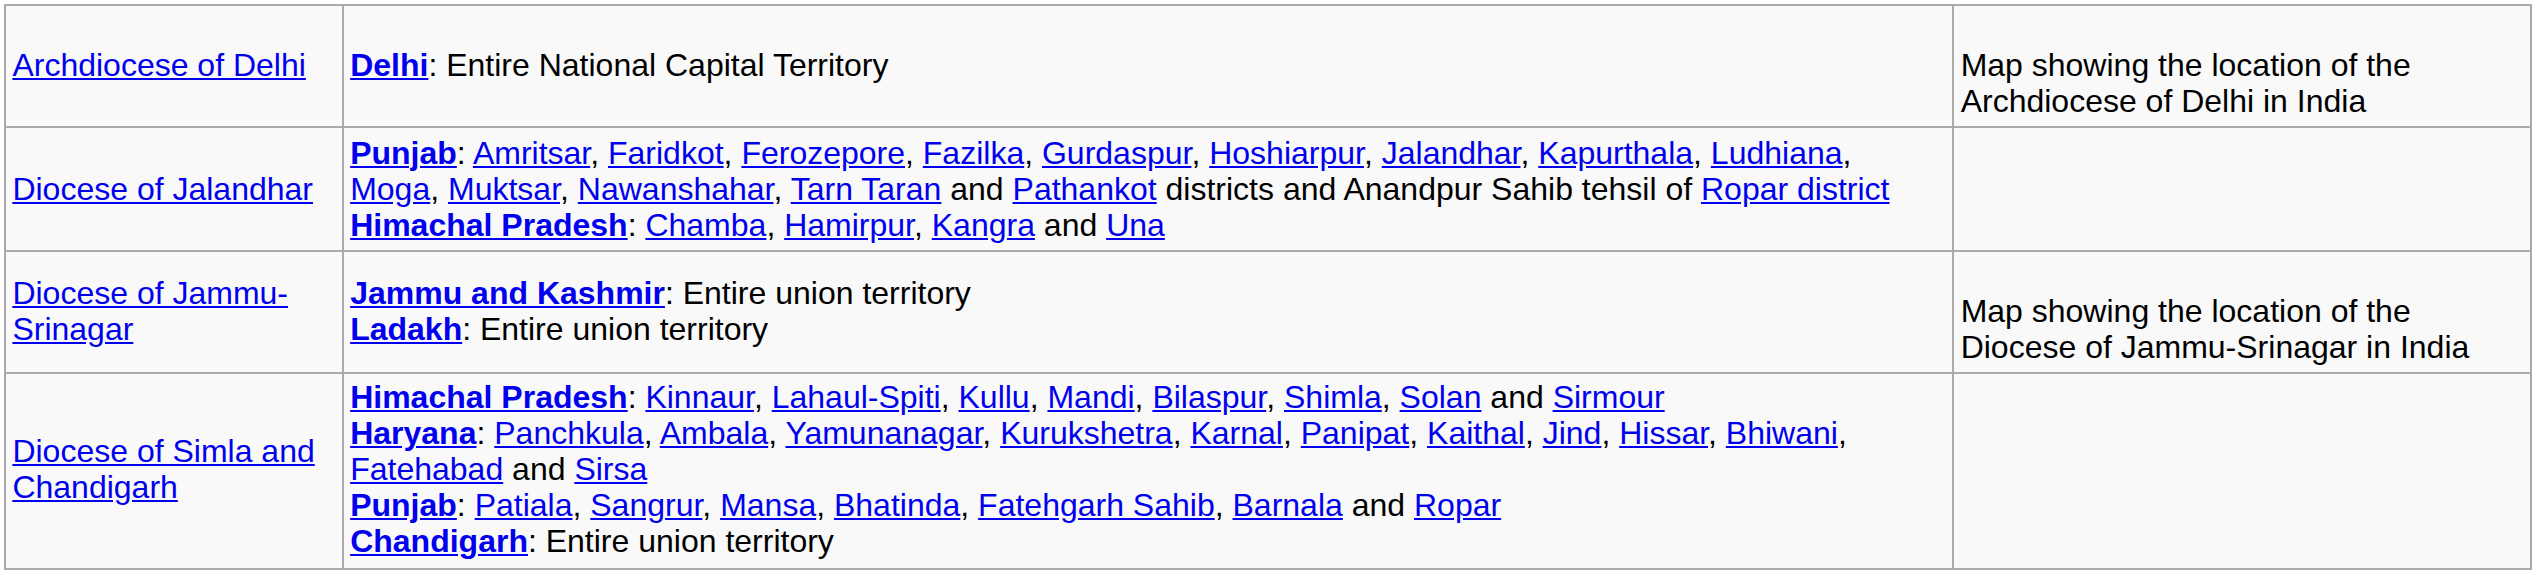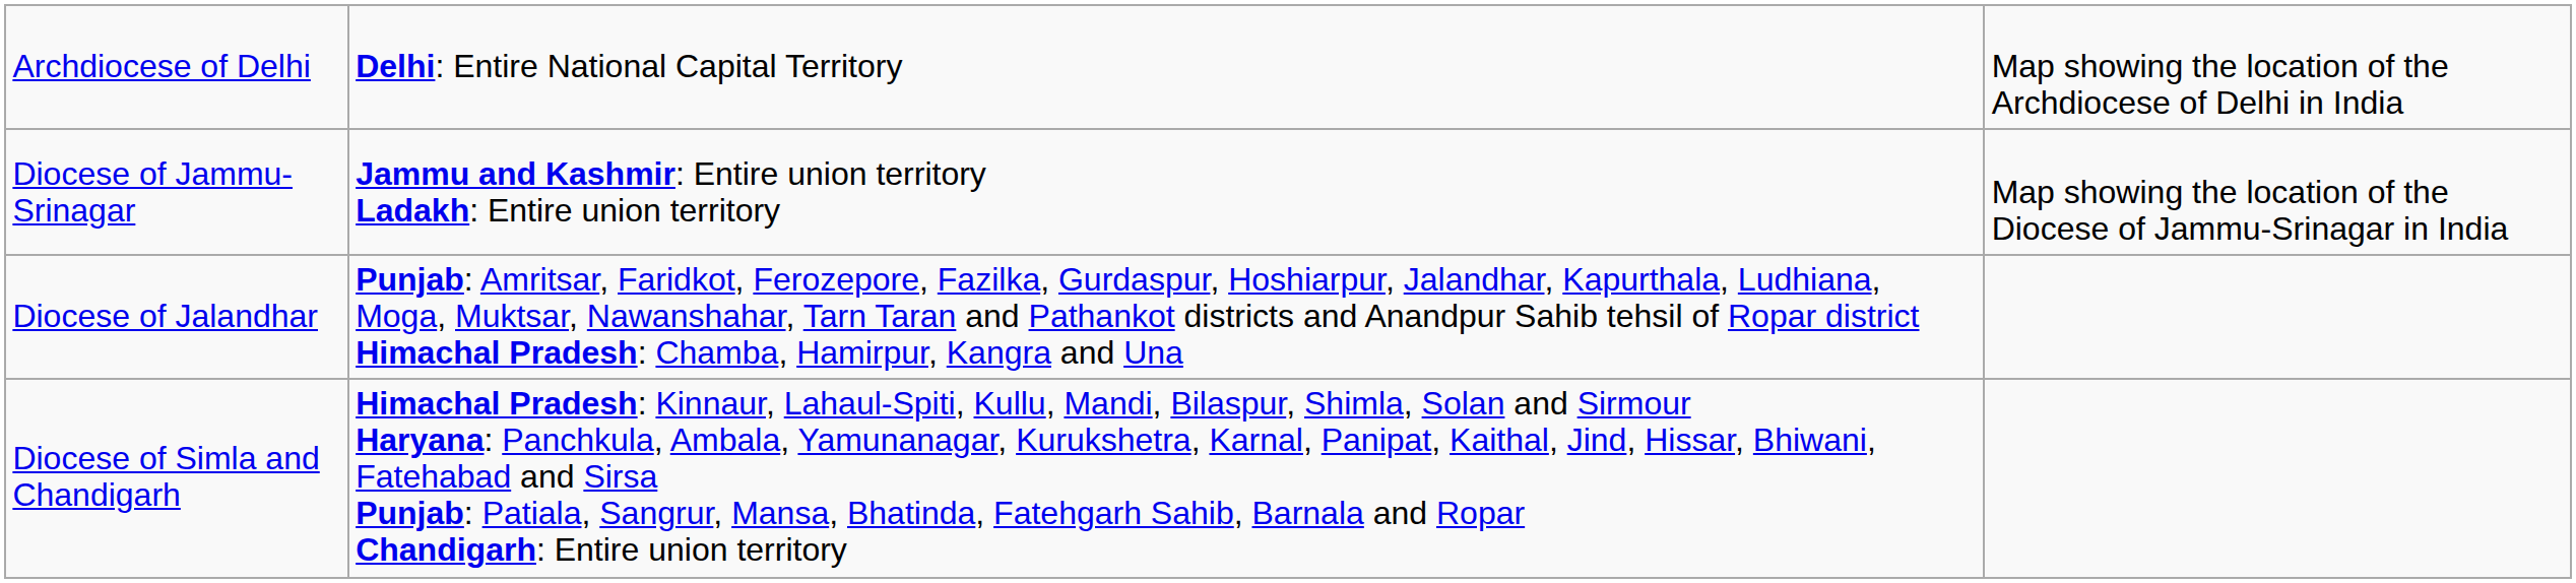 <table class="wikitable" style="width:100%">
 <tr>
 <td><a href='#'>Archdiocese of Delhi</a></td>
 <td><strong><a href='#'>Delhi</a></strong>: Entire National Capital Territory</td>
 <td><br>Map showing the location of the Archdiocese of Delhi in India</td>
 </tr>
 <tr>
+<td><a href='#'>Diocese of Jammu-Srinagar</a></td>
+<td><strong><a href='#'>Jammu and Kashmir</a></strong>: Entire union territory<br><strong><a href='#'>Ladakh</a></strong>: Entire union territory</td>
+<td><br>Map showing the location of the Diocese of Jammu-Srinagar in India</td>
+</tr>
+<tr>
 <td><a href='#'>Diocese of Jalandhar</a></td>
 <td><strong><a href='#'>Punjab</a></strong>: <a href='#'>Amritsar</a>, <a href='#'>Faridkot</a>, <a href='#'>Ferozepore</a>, <a href='#'>Fazilka</a>, <a href='#'>Gurdaspur</a>, <a href='#'>Hoshiarpur</a>, <a href='#'>Jalandhar</a>, <a href='#'>Kapurthala</a>, <a href='#'>Ludhiana</a>, <a href='#'>Moga</a>, <a href='#'>Muktsar</a>, <a href='#'>Nawanshahar</a>, <a href='#'>Tarn Taran</a> and <a href='#'>Pathankot</a> districts and Anandpur Sahib tehsil of <a href='#'>Ropar district</a><br><strong><a href='#'>Himachal Pradesh</a></strong>: <a href='#'>Chamba</a>, <a href='#'>Hamirpur</a>, <a href='#'>Kangra</a> and <a href='#'>Una</a></td>
 <td></td>
-</tr>
-<tr>
-<td><a href='#'>Diocese of Jammu-Srinagar</a></td>
-<td><strong><a href='#'>Jammu and Kashmir</a></strong>: Entire union territory<br><strong><a href='#'>Ladakh</a></strong>: Entire union territory</td>
-<td><br>Map showing the location of the Diocese of Jammu-Srinagar in India</td>
 </tr>
 <tr>
 <td><a href='#'>Diocese of Simla and Chandigarh</a></td>
 <td><strong><a href='#'>Himachal Pradesh</a></strong>: <a href='#'>Kinnaur</a>, <a href='#'>Lahaul-Spiti</a>, <a href='#'>Kullu</a>, <a href='#'>Mandi</a>, <a href='#'>Bilaspur</a>, <a href='#'>Shimla</a>, <a href='#'>Solan</a> and <a href='#'>Sirmour</a><br><strong><a href='#'>Haryana</a></strong>: <a href='#'>Panchkula</a>, <a href='#'>Ambala</a>, <a href='#'>Yamunanagar</a>, <a href='#'>Kurukshetra</a>, <a href='#'>Karnal</a>, <a href='#'>Panipat</a>, <a href='#'>Kaithal</a>, <a href='#'>Jind</a>, <a href='#'>Hissar</a>, <a href='#'>Bhiwani</a>, <a href='#'>Fatehabad</a> and <a href='#'>Sirsa</a><br><strong><a href='#'>Punjab</a></strong>: <a href='#'>Patiala</a>, <a href='#'>Sangrur</a>, <a href='#'>Mansa</a>, <a href='#'>Bhatinda</a>, <a href='#'>Fatehgarh Sahib</a>, <a href='#'>Barnala</a> and <a href='#'>Ropar</a><br><strong><a href='#'>Chandigarh</a></strong>: Entire union territory</td>
 <td></td>
 </tr>
 </table>
